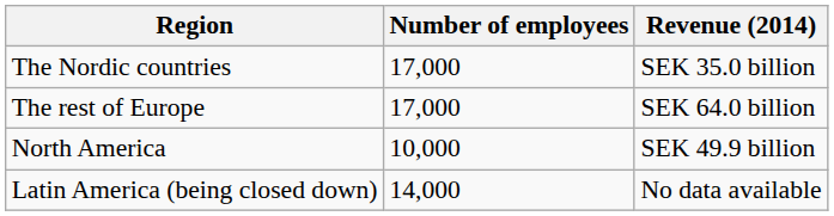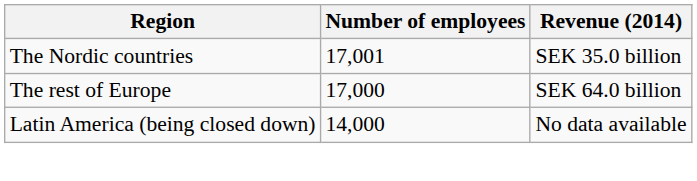 <table class="wikitable">
 <tr>
 <th>Region</th>
 <th>Number of employees</th>
 <th>Revenue (2014)</th>
 </tr>
 <tr>
 <td>The Nordic countries</td>
-<td>17,000</td>
+<td>17,001</td>
 <td>SEK 35.0 billion</td>
 </tr>
 <tr>
 <td>The rest of Europe</td>
 <td>17,000</td>
 <td>SEK 64.0 billion</td>
 </tr>
 <tr>
-<td>North America</td>
-<td>10,000</td>
-<td>SEK 49.9 billion</td>
-</tr>
-<tr>
 <td>Latin America (being closed down)</td>
 <td>14,000</td>
 <td>No data available</td>
 </tr>
 </table>
